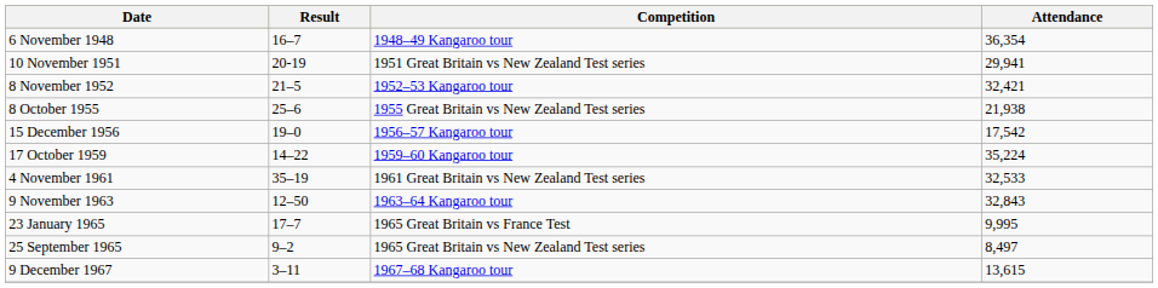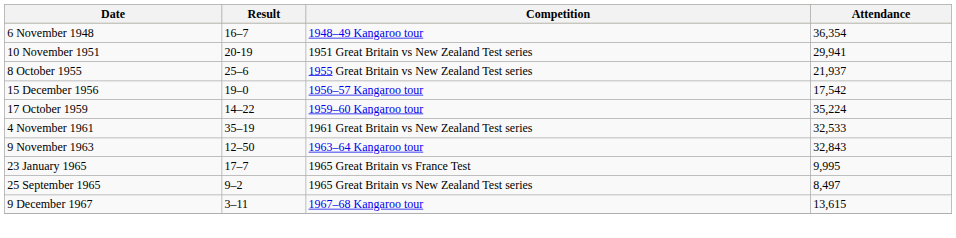 <table class="wikitable" width=100%>
 <tr bgcolor=#bdb76b>
 <th>Date</th>
 <th>Result</th>
 <th>Competition</th>
 <th>Attendance</th>
 </tr>
 <tr>
 <td>6 November 1948</td>
 <td>  16–7 </td>
 <td><a href='#'>1948–49 Kangaroo tour</a></td>
 <td>36,354</td>
 </tr>
 <tr>
 <td>10 November 1951</td>
 <td>  20-19 </td>
 <td>1951 Great Britain vs New Zealand Test series</td>
 <td>29,941</td>
 </tr>
 <tr>
-<td>8 November 1952</td>
-<td>  21–5 </td>
-<td><a href='#'>1952–53 Kangaroo tour</a></td>
-<td>32,421</td>
-</tr>
-<tr>
 <td>8 October 1955</td>
 <td> 25–6 </td>
 <td><a href='#'>1955</a> Great Britain vs New Zealand Test series</td>
-<td>21,938</td>
+<td>21,937</td>
 </tr>
 <tr>
 <td>15 December 1956</td>
 <td>  19–0 </td>
 <td><a href='#'>1956–57 Kangaroo tour</a></td>
 <td>17,542</td>
 </tr>
 <tr>
 <td>17 October 1959</td>
 <td>  14–22 </td>
 <td><a href='#'>1959–60 Kangaroo tour</a></td>
 <td>35,224</td>
 </tr>
 <tr>
 <td>4 November 1961</td>
 <td>  35–19 </td>
 <td>1961 Great Britain vs New Zealand Test series</td>
 <td>32,533</td>
 </tr>
 <tr>
 <td>9 November 1963</td>
 <td>  12–50 </td>
 <td><a href='#'>1963–64 Kangaroo tour</a></td>
 <td>32,843</td>
 </tr>
 <tr>
 <td>23 January 1965</td>
 <td>  17–7 </td>
 <td>1965 Great Britain vs France Test</td>
 <td>9,995</td>
 </tr>
 <tr>
 <td>25 September 1965</td>
 <td>  9–2 </td>
 <td>1965 Great Britain vs New Zealand Test series</td>
 <td>8,497</td>
 </tr>
 <tr>
 <td>9 December 1967</td>
 <td>  3–11 </td>
 <td><a href='#'>1967–68 Kangaroo tour</a></td>
 <td>13,615</td>
 </tr>
 <tr>
 </tr>
 </table>
